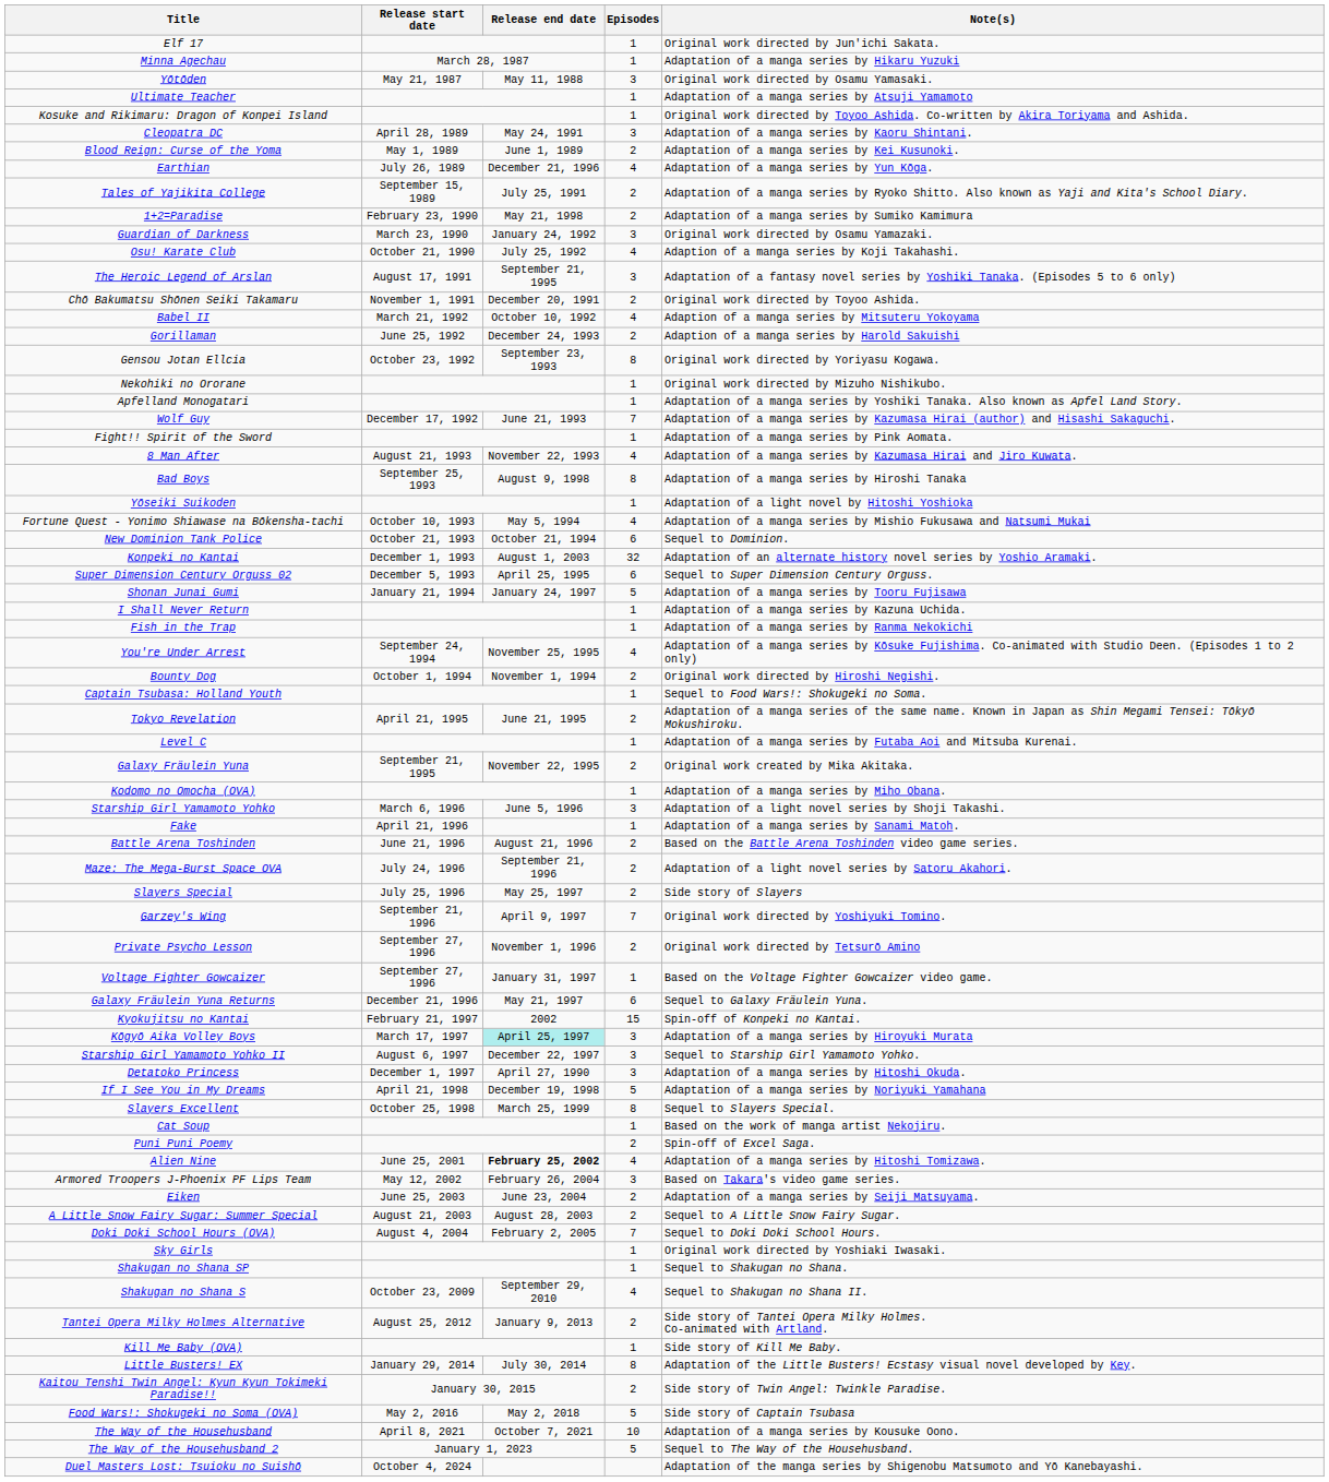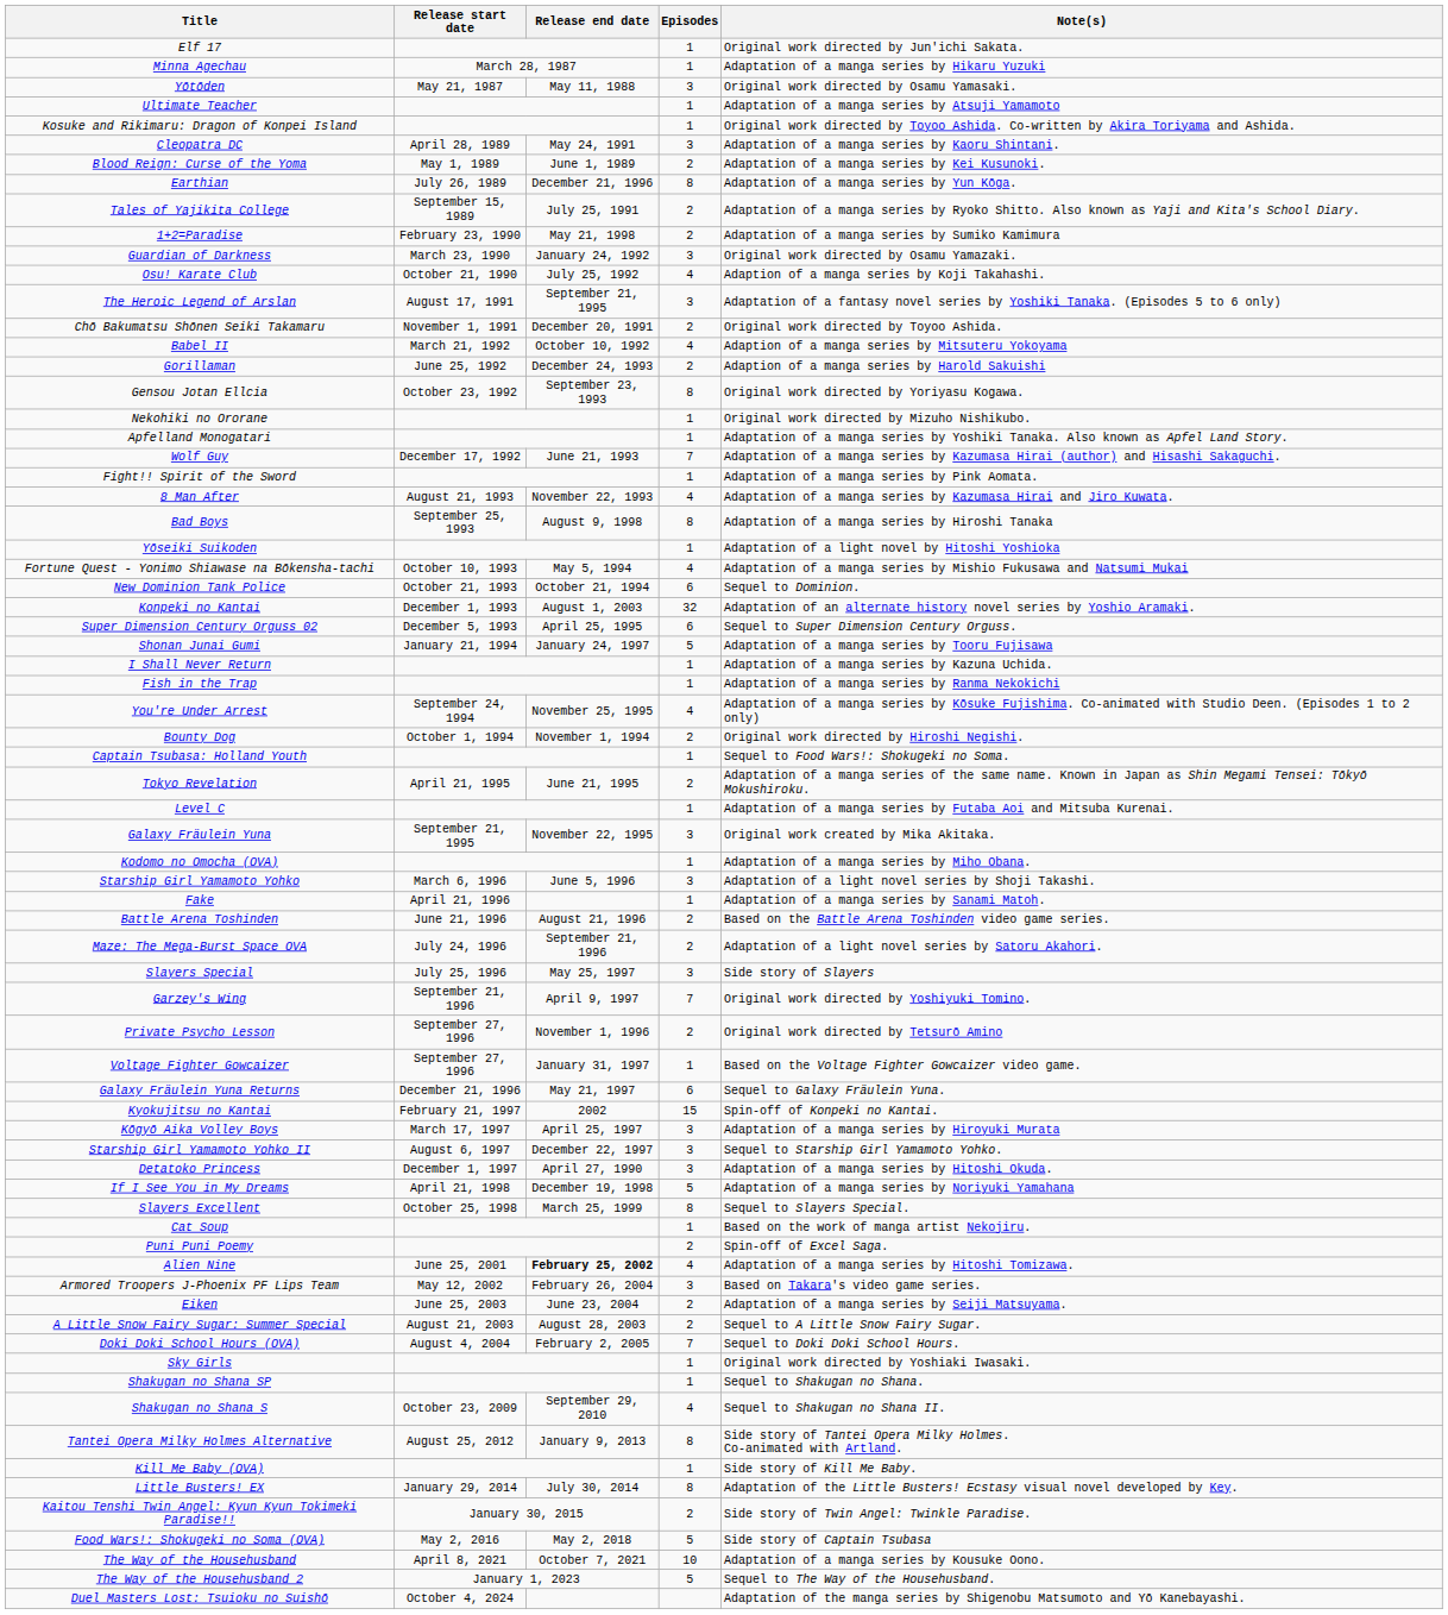 <table class="wikitable sortable" style="text-align:center; margin=auto; ">
 <tr>
 <th scope="col">Title</th>
 <th scope="col">Release start date</th>
 <th scope="col">Release end date</th>
 <th scope="col" class="unsortable">Episodes</th>
 <th scope="col" class="unsortable">Note(s)</th>
 </tr>
 <tr>
 <td><em>Elf 17</em></td>
 <td colspan="2"></td>
 <td>1</td>
 <td style="text-align:left;">Original work directed by Jun'ichi Sakata.</td>
 </tr>
 <tr>
 <td><em><a href='#'>Minna Agechau</a></em></td>
 <td colspan="2">March 28, 1987</td>
 <td>1</td>
 <td style="text-align:left;">Adaptation of a manga series by <a href='#'>Hikaru Yuzuki</a></td>
 </tr>
 <tr>
 <td><em><a href='#'>Yōtōden</a></em></td>
 <td>May 21, 1987</td>
 <td>May 11, 1988</td>
 <td>3</td>
 <td style="text-align:left;">Original work directed by Osamu Yamasaki.</td>
 </tr>
 <tr>
 <td><em><a href='#'>Ultimate Teacher</a></em></td>
 <td colspan="2"></td>
 <td>1</td>
 <td style="text-align:left;">Adaptation of a manga series by <a href='#'>Atsuji Yamamoto</a></td>
 </tr>
 <tr>
 <td><em>Kosuke and Rikimaru: Dragon of Konpei Island </em></td>
 <td colspan="2"></td>
 <td>1</td>
 <td style="text-align:left;">Original work directed by <a href='#'>Toyoo Ashida</a>. Co-written by <a href='#'>Akira Toriyama</a> and Ashida.</td>
 </tr>
 <tr>
 <td><em><a href='#'>Cleopatra DC</a></em></td>
 <td>April 28, 1989</td>
 <td>May 24, 1991</td>
 <td>3</td>
 <td style="text-align:left;">Adaptation of a manga series by <a href='#'>Kaoru Shintani</a>.</td>
 </tr>
 <tr>
 <td><em><a href='#'>Blood Reign: Curse of the Yoma</a></em></td>
 <td>May 1, 1989</td>
 <td>June 1, 1989</td>
 <td>2</td>
 <td style="text-align:left;">Adaptation of a manga series by <a href='#'>Kei Kusunoki</a>.</td>
 </tr>
 <tr>
 <td><em><a href='#'>Earthian</a></em></td>
 <td>July 26, 1989</td>
 <td>December 21, 1996</td>
-<td>4</td>
+<td>8</td>
 <td style="text-align:left;">Adaptation of a manga series by <a href='#'>Yun Kōga</a>.</td>
 </tr>
 <tr>
 <td><em><a href='#'>Tales of Yajikita College</a></em></td>
 <td>September 15, 1989</td>
 <td>July 25, 1991</td>
 <td>2</td>
 <td style="text-align:left;">Adaptation of a manga series by Ryoko Shitto. Also known as <em>Yaji and Kita's School Diary</em>.</td>
 </tr>
 <tr>
 <td><em><a href='#'>1+2=Paradise</a></em></td>
 <td>February 23, 1990</td>
 <td>May 21, 1998</td>
 <td>2</td>
 <td style="text-align:left;">Adaptation of a manga series by Sumiko Kamimura</td>
 </tr>
 <tr>
 <td><em><a href='#'>Guardian of Darkness</a></em></td>
 <td>March 23, 1990</td>
 <td>January 24, 1992</td>
 <td>3</td>
 <td style="text-align:left;">Original work directed by Osamu Yamazaki.</td>
 </tr>
 <tr>
 <td><em><a href='#'>Osu! Karate Club</a></em></td>
 <td>October 21, 1990</td>
 <td>July 25, 1992</td>
 <td>4</td>
 <td style="text-align:left;">Adaption of a manga series by Koji Takahashi.</td>
 </tr>
 <tr>
 <td><em><a href='#'>The Heroic Legend of Arslan</a></em></td>
 <td>August 17, 1991</td>
 <td>September 21, 1995</td>
 <td>3</td>
 <td style="text-align:left;">Adaptation of a fantasy novel series by <a href='#'>Yoshiki Tanaka</a>. (Episodes 5 to 6 only)</td>
 </tr>
 <tr>
 <td><em>Chō Bakumatsu Shōnen Seiki Takamaru</em></td>
 <td>November 1, 1991</td>
 <td>December 20, 1991</td>
 <td>2</td>
 <td style="text-align:left;">Original work directed by Toyoo Ashida.</td>
 </tr>
 <tr>
 <td><em><a href='#'>Babel II</a></em></td>
 <td>March 21, 1992</td>
 <td>October 10, 1992</td>
 <td>4</td>
 <td style="text-align:left;">Adaption of a manga series by <a href='#'>Mitsuteru Yokoyama</a></td>
 </tr>
 <tr>
 <td><em><a href='#'>Gorillaman</a></em></td>
 <td>June 25, 1992</td>
 <td>December 24, 1993</td>
 <td>2</td>
 <td style="text-align:left;">Adaption of a manga series by <a href='#'>Harold Sakuishi</a></td>
 </tr>
 <tr>
 <td><em>Gensou Jotan Ellcia</em></td>
 <td>October 23, 1992</td>
 <td>September 23, 1993</td>
 <td>8</td>
 <td style="text-align:left;">Original work directed by Yoriyasu Kogawa.</td>
 </tr>
 <tr>
 <td><em>Nekohiki no Ororane</em></td>
 <td colspan="2"></td>
 <td>1</td>
 <td style="text-align:left;">Original work directed by Mizuho Nishikubo.</td>
 </tr>
 <tr>
 <td><em>Apfelland Monogatari</em></td>
 <td colspan="2"></td>
 <td>1</td>
 <td style="text-align:left;">Adaptation of a manga series by Yoshiki Tanaka. Also known as <em>Apfel Land Story</em>.</td>
 </tr>
 <tr>
 <td><em><a href='#'>Wolf Guy</a></em></td>
 <td>December 17, 1992</td>
 <td>June 21, 1993</td>
 <td>7</td>
 <td style="text-align:left;">Adaptation of a manga series by <a href='#'>Kazumasa Hirai (author)</a> and <a href='#'>Hisashi Sakaguchi</a>.</td>
 </tr>
 <tr>
 <td><em>Fight!! Spirit of the Sword</em></td>
 <td colspan="2"></td>
 <td>1</td>
 <td style="text-align:left;">Adaptation of a manga series by Pink Aomata.</td>
 </tr>
 <tr>
 <td><em><a href='#'>8 Man After</a></em></td>
 <td>August 21, 1993</td>
 <td>November 22, 1993</td>
 <td>4</td>
 <td style="text-align:left;">Adaptation of a manga series by <a href='#'>Kazumasa Hirai</a> and <a href='#'>Jiro Kuwata</a>.</td>
 </tr>
 <tr>
 <td><em><a href='#'>Bad Boys</a></em></td>
 <td>September 25, 1993</td>
 <td>August 9, 1998</td>
 <td>8</td>
 <td style="text-align:left;">Adaptation of a manga series by Hiroshi Tanaka</td>
 </tr>
 <tr>
 <td><em><a href='#'>Yōseiki Suikoden</a></em></td>
 <td colspan="2"></td>
 <td>1</td>
 <td style="text-align:left;">Adaptation of a light novel by <a href='#'>Hitoshi Yoshioka</a></td>
 </tr>
 <tr>
 <td><em>Fortune Quest - Yonimo Shiawase na Bōkensha-tachi</em></td>
 <td>October 10, 1993</td>
 <td>May 5, 1994</td>
 <td>4</td>
 <td style="text-align:left;">Adaptation of a manga series by Mishio Fukusawa and <a href='#'>Natsumi Mukai</a></td>
 </tr>
 <tr>
 <td><em><a href='#'>New Dominion Tank Police</a></em></td>
 <td>October 21, 1993</td>
 <td>October 21, 1994</td>
 <td>6</td>
 <td style="text-align:left;">Sequel to <em>Dominion</em>.</td>
 </tr>
 <tr>
 <td><em><a href='#'>Konpeki no Kantai</a></em></td>
 <td>December 1, 1993</td>
 <td>August 1, 2003</td>
 <td>32</td>
 <td style="text-align:left;">Adaptation of an <a href='#'>alternate history</a> novel series by <a href='#'>Yoshio Aramaki</a>.</td>
 </tr>
 <tr>
 <td><em><a href='#'>Super Dimension Century Orguss 02</a></em></td>
 <td>December 5, 1993</td>
 <td>April 25, 1995</td>
 <td>6</td>
 <td style="text-align:left;">Sequel to <em>Super Dimension Century Orguss</em>.</td>
 </tr>
 <tr>
 <td><em><a href='#'>Shonan Junai Gumi</a></em></td>
 <td>January 21, 1994</td>
 <td>January 24, 1997</td>
 <td>5</td>
 <td style="text-align:left;">Adaptation of a manga series by <a href='#'>Tooru Fujisawa</a></td>
 </tr>
 <tr>
 <td><em><a href='#'>I Shall Never Return</a></em></td>
 <td colspan="2"></td>
 <td>1</td>
 <td style="text-align:left;">Adaptation of a manga series by Kazuna Uchida.</td>
 </tr>
 <tr>
 <td><em><a href='#'>Fish in the Trap</a></em></td>
 <td colspan="2"></td>
 <td>1</td>
 <td style="text-align:left;">Adaptation of a manga series by <a href='#'>Ranma Nekokichi</a></td>
 </tr>
 <tr>
 <td><em><a href='#'>You're Under Arrest</a></em></td>
 <td>September 24, 1994</td>
 <td>November 25, 1995</td>
 <td>4</td>
 <td style="text-align:left;">Adaptation of a manga series by <a href='#'>Kōsuke Fujishima</a>. Co-animated with Studio Deen. (Episodes 1 to 2 only)</td>
 </tr>
 <tr>
 <td><em><a href='#'>Bounty Dog</a></em></td>
 <td>October 1, 1994</td>
 <td>November 1, 1994</td>
 <td>2</td>
 <td style="text-align:left;">Original work directed by <a href='#'>Hiroshi Negishi</a>.</td>
 </tr>
 <tr>
 <td><em><a href='#'>Captain Tsubasa: Holland Youth</a></em></td>
 <td colspan="2"></td>
 <td>1</td>
 <td style="text-align:left;">Sequel to <em>Food Wars!: Shokugeki no Soma</em>.</td>
 </tr>
 <tr>
 <td><em><a href='#'>Tokyo Revelation</a></em></td>
 <td>April 21, 1995</td>
 <td>June 21, 1995</td>
 <td>2</td>
 <td style="text-align:left;">Adaptation of a manga series of the same name. Known in Japan as <em>Shin Megami Tensei: Tōkyō Mokushiroku</em>.</td>
 </tr>
 <tr>
 <td><em><a href='#'>Level C</a></em></td>
 <td colspan="2"></td>
 <td>1</td>
 <td style="text-align:left;">Adaptation of a manga series by <a href='#'>Futaba Aoi</a> and Mitsuba Kurenai.</td>
 </tr>
 <tr>
 <td><em><a href='#'>Galaxy Fräulein Yuna</a></em></td>
 <td>September 21, 1995</td>
 <td>November 22, 1995</td>
-<td>2</td>
+<td>3</td>
 <td style="text-align:left;">Original work created by Mika Akitaka.</td>
 </tr>
 <tr>
 <td><em><a href='#'>Kodomo no Omocha (OVA)</a></em></td>
 <td colspan="2"></td>
 <td>1</td>
 <td style="text-align:left;">Adaptation of a manga series by <a href='#'>Miho Obana</a>.</td>
 </tr>
 <tr>
 <td><em><a href='#'>Starship Girl Yamamoto Yohko</a></em></td>
 <td>March 6, 1996</td>
 <td>June 5, 1996</td>
 <td>3</td>
 <td style="text-align:left;">Adaptation of a light novel series by Shoji Takashi.</td>
 </tr>
 <tr>
 <td><em><a href='#'>Fake</a></em></td>
 <td>April 21, 1996</td>
 <td></td>
 <td>1</td>
 <td style="text-align:left;">Adaptation of a manga series by <a href='#'>Sanami Matoh</a>.</td>
 </tr>
 <tr>
 <td><em><a href='#'>Battle Arena Toshinden</a></em></td>
 <td>June 21, 1996</td>
 <td>August 21, 1996</td>
 <td>2</td>
 <td style="text-align:left;">Based on the <em><a href='#'>Battle Arena Toshinden</a></em> video game series.</td>
 </tr>
 <tr>
 <td><em><a href='#'>Maze: The Mega-Burst Space OVA</a></em></td>
 <td>July 24, 1996</td>
 <td>September 21, 1996</td>
 <td>2</td>
 <td style="text-align:left;">Adaptation of a light novel series by <a href='#'>Satoru Akahori</a>.</td>
 </tr>
 <tr>
 <td><em><a href='#'>Slayers Special</a></em></td>
 <td>July 25, 1996</td>
 <td>May 25, 1997</td>
-<td>2</td>
+<td>3</td>
 <td style="text-align:left;">Side story of <em>Slayers</em></td>
 </tr>
 <tr>
 <td><em><a href='#'>Garzey's Wing</a></em></td>
 <td>September 21, 1996</td>
 <td>April 9, 1997</td>
 <td>7</td>
 <td style="text-align:left;">Original work directed by <a href='#'>Yoshiyuki Tomino</a>.</td>
 </tr>
 <tr>
 <td><em><a href='#'>Private Psycho Lesson</a></em></td>
 <td>September 27, 1996</td>
 <td>November 1, 1996</td>
 <td>2</td>
 <td style="text-align:left;">Original work directed by <a href='#'>Tetsurō Amino</a></td>
 </tr>
 <tr>
 <td><em><a href='#'>Voltage Fighter Gowcaizer</a></em></td>
 <td>September 27, 1996</td>
 <td>January 31, 1997</td>
 <td>1</td>
 <td style="text-align:left;">Based on the <em>Voltage Fighter Gowcaizer</em> video game.</td>
 </tr>
 <tr>
 <td><em><a href='#'>Galaxy Fräulein Yuna Returns</a></em></td>
 <td>December 21, 1996</td>
 <td>May 21, 1997</td>
 <td>6</td>
 <td style="text-align:left;">Sequel to <em>Galaxy Fräulein Yuna</em>.</td>
 </tr>
 <tr>
 <td><em><a href='#'>Kyokujitsu no Kantai</a></em></td>
 <td>February 21, 1997</td>
 <td>2002</td>
 <td>15</td>
 <td style="text-align:left;">Spin-off of <em>Konpeki no Kantai</em>.</td>
 </tr>
 <tr>
 <td><em><a href='#'>Kōgyō Aika Volley Boys</a></em></td>
 <td>March 17, 1997</td>
-<td style="background: paleturquoise;">April 25, 1997</td>
+<td>April 25, 1997</td>
 <td>3</td>
 <td style="text-align:left;">Adaptation of a manga series by <a href='#'>Hiroyuki Murata</a></td>
 </tr>
 <tr>
 <td><em><a href='#'>Starship Girl Yamamoto Yohko II</a></em></td>
 <td>August 6, 1997</td>
 <td>December 22, 1997</td>
 <td>3</td>
 <td style="text-align:left;">Sequel to <em>Starship Girl Yamamoto Yohko</em>.</td>
 </tr>
 <tr>
 <td><em><a href='#'>Detatoko Princess</a></em></td>
 <td>December 1, 1997</td>
 <td>April 27, 1990</td>
 <td>3</td>
 <td style="text-align:left;">Adaptation of a manga series by <a href='#'>Hitoshi Okuda</a>.</td>
 </tr>
 <tr>
 <td><em><a href='#'>If I See You in My Dreams</a></em></td>
 <td>April 21, 1998</td>
 <td>December 19, 1998</td>
 <td>5</td>
 <td style="text-align:left;">Adaptation of a manga series by <a href='#'>Noriyuki Yamahana</a></td>
 </tr>
 <tr>
 <td><em><a href='#'>Slayers Excellent</a></em></td>
 <td>October 25, 1998</td>
 <td>March 25, 1999</td>
 <td>8</td>
 <td style="text-align:left;">Sequel to <em>Slayers Special</em>.</td>
 </tr>
 <tr>
 <td><em><a href='#'>Cat Soup</a></em></td>
 <td colspan="2"></td>
 <td>1</td>
 <td style="text-align:left;">Based on the work of manga artist <a href='#'>Nekojiru</a>.</td>
 </tr>
 <tr>
 <td><em><a href='#'>Puni Puni Poemy</a></em></td>
 <td colspan="2"></td>
 <td>2</td>
 <td style="text-align:left;">Spin-off of <em>Excel Saga</em>.</td>
 </tr>
 <tr>
 <td><em><a href='#'>Alien Nine</a></em></td>
 <td>June 25, 2001</td>
 <td><strong>February 25, 2002</strong></td>
 <td>4</td>
 <td style="text-align:left;">Adaptation of a manga series by <a href='#'>Hitoshi Tomizawa</a>.</td>
 </tr>
 <tr>
 <td><em>Armored Troopers J-Phoenix PF Lips Team</em></td>
 <td>May 12, 2002</td>
 <td>February 26, 2004</td>
 <td>3</td>
 <td style="text-align:left;">Based on <a href='#'>Takara</a>'s video game series.</td>
 </tr>
 <tr>
 <td><em><a href='#'>Eiken</a></em></td>
 <td>June 25, 2003</td>
 <td>June 23, 2004</td>
 <td>2</td>
 <td style="text-align:left;">Adaptation of a manga series by <a href='#'>Seiji Matsuyama</a>.</td>
 </tr>
 <tr>
 <td><em><a href='#'>A Little Snow Fairy Sugar: Summer Special</a></em></td>
 <td>August 21, 2003</td>
 <td>August 28, 2003</td>
 <td>2</td>
 <td style="text-align:left;">Sequel to <em>A Little Snow Fairy Sugar</em>.</td>
 </tr>
 <tr>
 <td><em><a href='#'>Doki Doki School Hours (OVA)</a></em></td>
 <td>August 4, 2004</td>
 <td>February 2, 2005</td>
 <td>7</td>
 <td style="text-align:left;">Sequel to <em>Doki Doki School Hours</em>.</td>
 </tr>
 <tr>
 <td><em><a href='#'>Sky Girls</a></em></td>
 <td colspan="2"></td>
 <td>1</td>
 <td style="text-align:left;">Original work directed by Yoshiaki Iwasaki.</td>
 </tr>
 <tr>
 <td><em><a href='#'>Shakugan no Shana SP</a></em></td>
 <td colspan="2"></td>
 <td>1</td>
 <td style="text-align:left;">Sequel to <em>Shakugan no Shana</em>.</td>
 </tr>
 <tr>
 <td><em><a href='#'>Shakugan no Shana S</a></em></td>
 <td>October 23, 2009</td>
 <td>September 29, 2010</td>
 <td>4</td>
 <td style="text-align:left;">Sequel to <em>Shakugan no Shana II</em>.</td>
 </tr>
 <tr>
 <td><em><a href='#'>Tantei Opera Milky Holmes Alternative</a></em></td>
 <td>August 25, 2012</td>
 <td>January 9, 2013</td>
-<td>2</td>
+<td>8</td>
 <td style="text-align:left;">Side story of <em>Tantei Opera Milky Holmes</em>. <br> Co-animated with <a href='#'>Artland</a>.</td>
 </tr>
 <tr>
 <td><em><a href='#'>Kill Me Baby (OVA)</a></em></td>
 <td colspan="2"></td>
 <td>1</td>
 <td style="text-align:left;">Side story of <em>Kill Me Baby</em>.</td>
 </tr>
 <tr>
 <td><em><a href='#'>Little Busters! EX</a></em></td>
 <td>January 29, 2014</td>
 <td>July 30, 2014</td>
 <td>8</td>
 <td style="text-align:left;">Adaptation of the <em>Little Busters! Ecstasy</em> visual novel developed by <a href='#'>Key</a>.</td>
 </tr>
 <tr>
 <td><em><a href='#'>Kaitou Tenshi Twin Angel: Kyun Kyun Tokimeki Paradise!!</a></em></td>
 <td colspan="2">January 30, 2015</td>
 <td>2</td>
 <td style="text-align:left;">Side story of <em>Twin Angel: Twinkle Paradise</em>.</td>
 </tr>
 <tr>
 <td><em> <a href='#'>Food Wars!: Shokugeki no Soma (OVA)</a></em></td>
 <td>May 2, 2016</td>
 <td>May 2, 2018</td>
 <td>5</td>
 <td style="text-align:left;">Side story of <em>Captain Tsubasa</em></td>
 </tr>
 <tr>
 <td><em><a href='#'>The Way of the Househusband</a></em></td>
 <td>April 8, 2021</td>
 <td>October 7, 2021</td>
 <td>10</td>
 <td style="text-align:left;">Adaptation of a manga series by Kousuke Oono.</td>
 </tr>
 <tr>
 <td><em><a href='#'>The Way of the Househusband 2</a></em></td>
 <td colspan="2">January 1, 2023</td>
 <td>5</td>
 <td style="text-align:left;">Sequel to <em>The Way of the Househusband</em>.</td>
 </tr>
 <tr>
 <td><em><a href='#'>Duel Masters Lost: Tsuioku no Suishō</a></em></td>
 <td>October 4, 2024</td>
 <td></td>
 <td></td>
 <td style="text-align:left;">Adaptation of the manga series by Shigenobu Matsumoto and Yō Kanebayashi.</td>
 </tr>
 </table>
